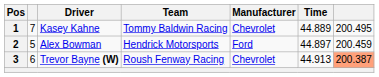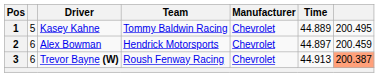 <table class="wikitable" style="font-size:95%">
 <tr>
 <th>Pos</th>
 <th></th>
 <th>Driver</th>
 <th>Team</th>
 <th>Manufacturer</th>
 <th>Time</th>
 <th></th>
 </tr>
 <tr>
 <th>1</th>
-<td>7</td>
+<td>5</td>
 <td><a href='#'>Kasey Kahne</a></td>
 <td><a href='#'>Tommy Baldwin Racing</a></td>
 <td><a href='#'>Chevrolet</a></td>
 <td>44.889</td>
 <td>200.495</td>
 </tr>
 <tr>
 <th>2</th>
-<td>5</td>
+<td>6</td>
 <td><a href='#'>Alex Bowman</a></td>
 <td><a href='#'>Hendrick Motorsports</a></td>
-<td><a href='#'>Ford</a></td>
+<td><a href='#'>Chevrolet</a></td>
 <td>44.897</td>
 <td>200.459</td>
 </tr>
 <tr>
 <th>3</th>
 <td>6</td>
 <td><a href='#'>Trevor Bayne</a> <strong>(W)</strong></td>
 <td><a href='#'>Roush Fenway Racing</a></td>
 <td><a href='#'>Chevrolet</a></td>
 <td>44.913</td>
 <td style="background: lightsalmon;">200.387</td>
 </tr>
 <tr>
 <th colspan="7"></th>
 </tr>
 </table>
